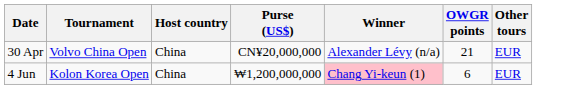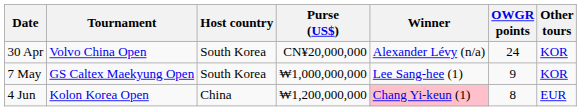 <table class="wikitable" style="font-size:95%">
 <tr>
 <th>Date</th>
 <th>Tournament</th>
 <th>Host country</th>
 <th>Purse<br>(<a href='#'>US$</a>)</th>
 <th>Winner</th>
 <th><a href='#'>OWGR</a><br>points</th>
 <th>Other<br>tours</th>
 </tr>
 <tr>
 <td>30 Apr</td>
 <td><a href='#'>Volvo China Open</a></td>
-<td>China</td>
+<td>South Korea</td>
 <td align=right>CN¥20,000,000</td>
 <td> <a href='#'>Alexander Lévy</a> (n/a)</td>
-<td align=center>21</td>
-<td><a href='#'>EUR</a></td>
+<td align=center>24</td>
+<td><a href='#'>KOR</a></td>
+</tr>
+<tr>
+<td>7 May</td>
+<td><a href='#'>GS Caltex Maekyung Open</a></td>
+<td>South Korea</td>
+<td align=right>₩1,000,000,000</td>
+<td> <a href='#'>Lee Sang-hee</a> (1)</td>
+<td align=center>9</td>
+<td><a href='#'>KOR</a></td>
 </tr>
 <tr>
 <td>4 Jun</td>
 <td><a href='#'>Kolon Korea Open</a></td>
 <td>China</td>
 <td align=right>₩1,200,000,000</td>
 <td style="background: pink;"> <a href='#'>Chang Yi-keun</a> (1)</td>
-<td align=center>6</td>
+<td align=center>8</td>
 <td><a href='#'>EUR</a></td>
 </tr>
 </table>
